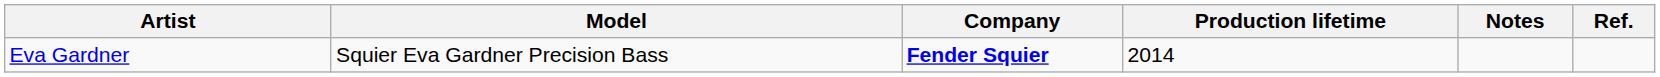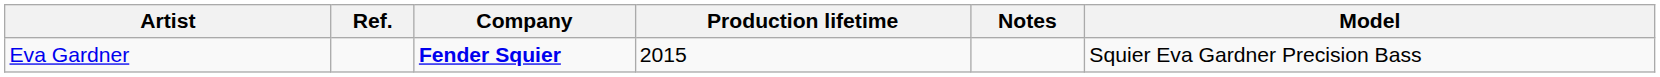 <table class="wikitable sortable plainrowheaders" style="width:99%;">
 <tr>
 <th scope="col" style="width:15em;">Artist</th>
-<th scope="col">Model</th>
+<th scope="col">Ref.</th>
 <th scope="col" style="width:10em;">Company</th>
 <th scope="col">Production lifetime</th>
 <th scope="col" class="unsortable">Notes</th>
-<th scope="col">Ref.</th>
+<th scope="col">Model</th>
 </tr>
 <tr>
 <td><a href='#'>Eva Gardner</a></td>
+<td></td>
+<td><strong><a href='#'>Fender Squier</a></strong></td>
+<td>2015</td>
+<td></td>
 <td>Squier Eva Gardner Precision Bass</td>
-<td><strong><a href='#'>Fender Squier</a></strong></td>
-<td>2014</td>
-<td></td>
-<td></td>
 </tr>
 </table>
